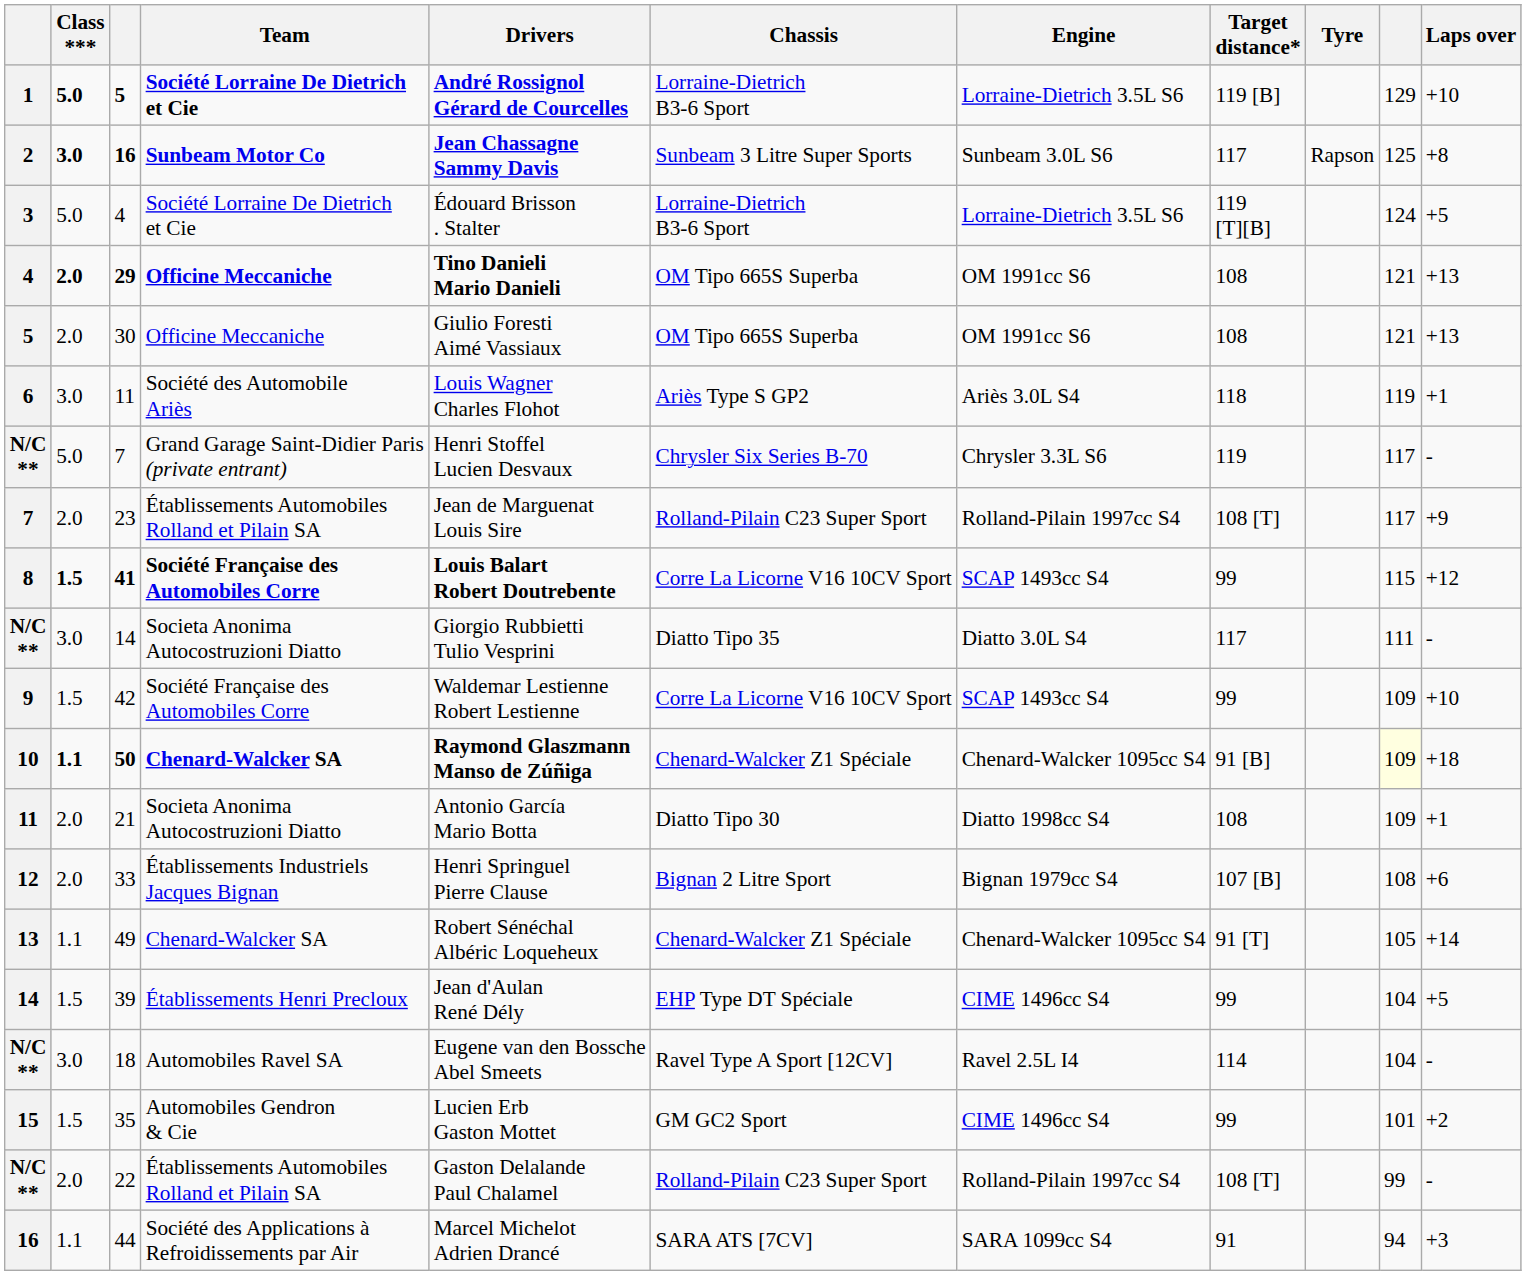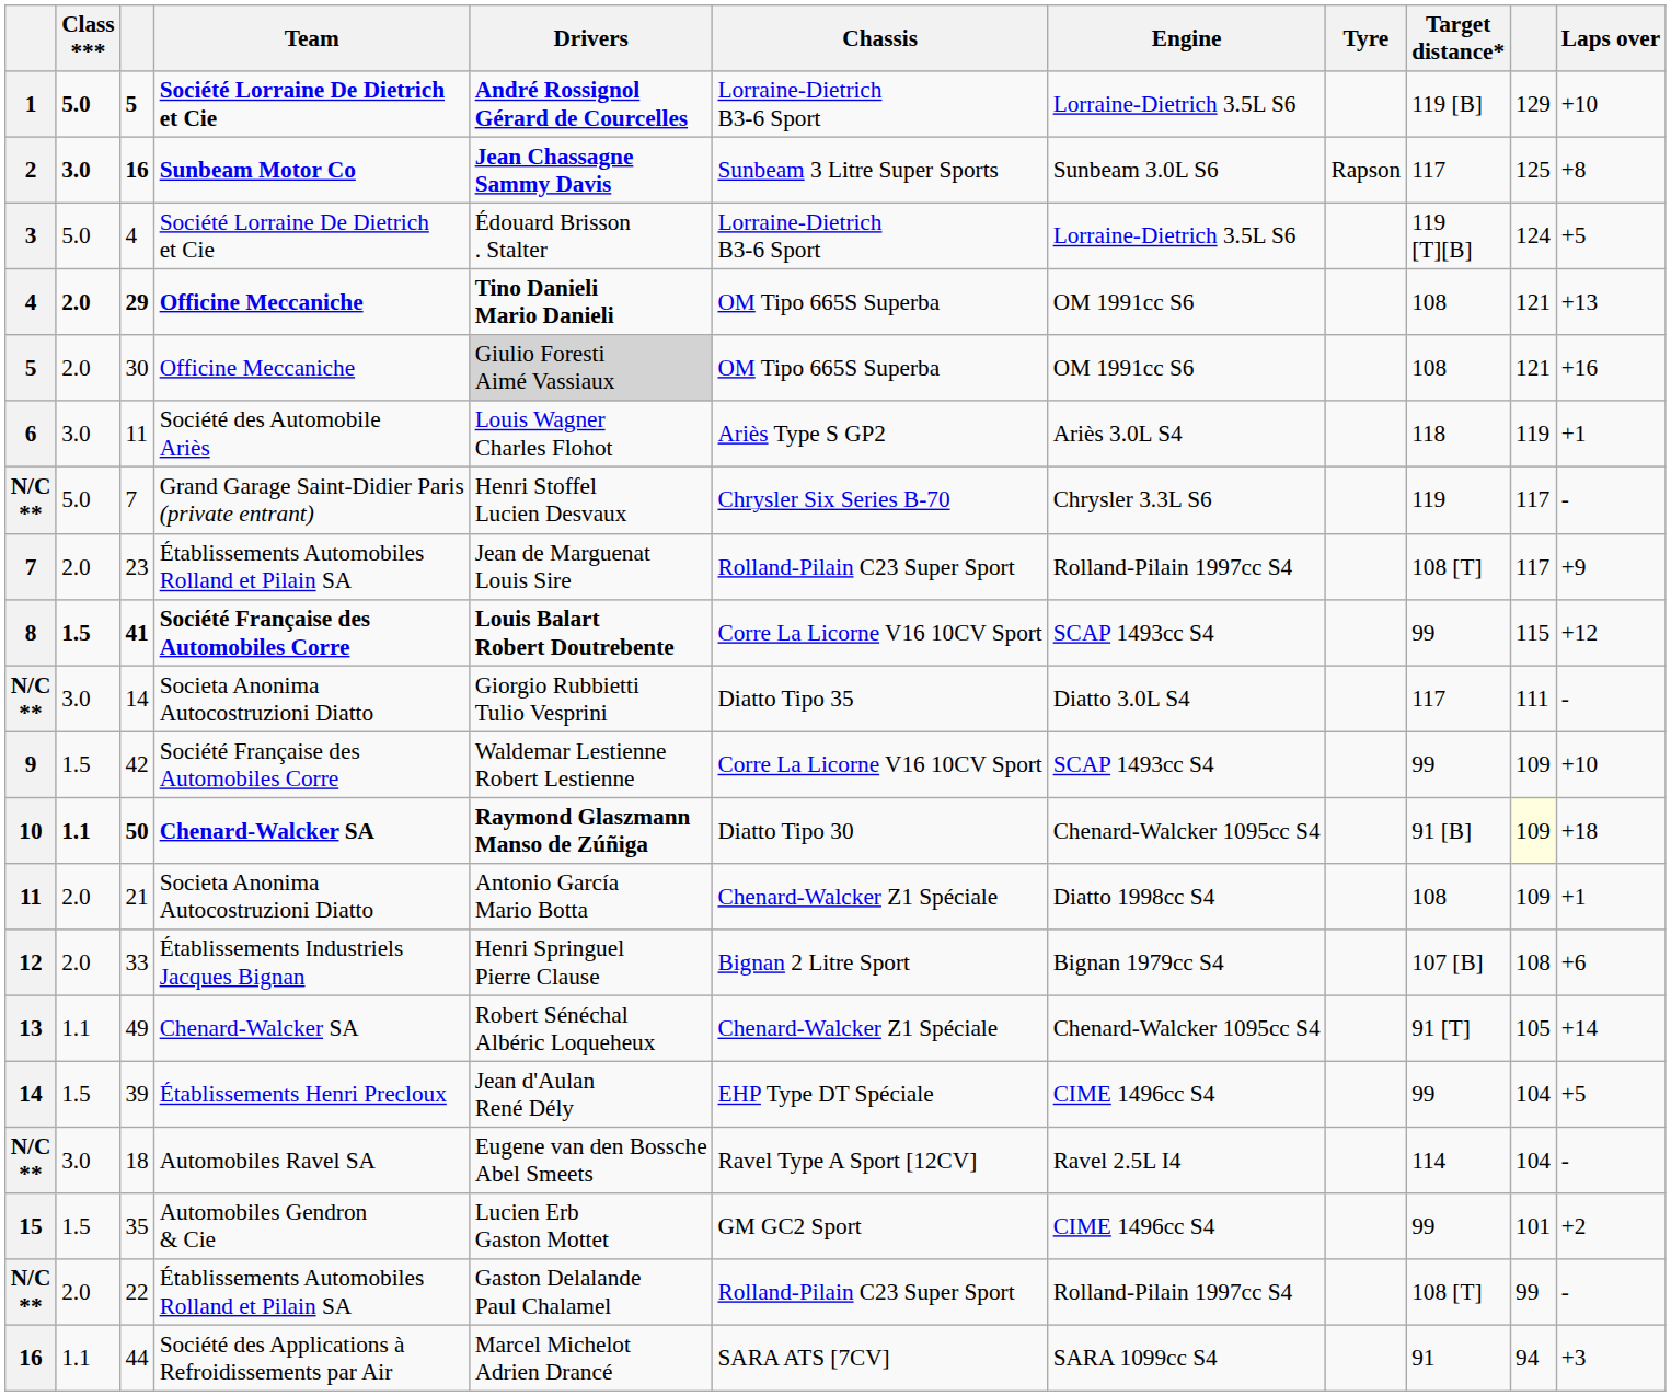 <table class="wikitable" style="font-size: 95%;">
 <tr>
 <th></th>
 <th>Class<br>***</th>
 <th></th>
 <th>Team</th>
 <th>Drivers</th>
 <th>Chassis</th>
 <th>Engine</th>
+<th>Tyre</th>
 <th>Target<br>distance*</th>
-<th>Tyre</th>
 <th></th>
 <th>Laps over</th>
 </tr>
 <tr>
 <th><strong>1</strong></th>
 <td><strong>5.0</strong></td>
 <td><strong>5</strong></td>
 <td><strong> <a href='#'>Société Lorraine De Dietrich</a><br>et Cie</strong></td>
 <td><strong> <a href='#'>André Rossignol</a><br> <a href='#'>Gérard de Courcelles</a></strong></td>
 <td><a href='#'>Lorraine-Dietrich</a><br> B3-6 Sport</td>
 <td><a href='#'>Lorraine-Dietrich</a> 3.5L S6</td>
+<td></td>
 <td>119 [B]</td>
-<td></td>
 <td>129</td>
 <td>+10</td>
 </tr>
 <tr>
 <th><strong>2</strong></th>
 <td><strong>3.0</strong></td>
 <td><strong>16</strong></td>
 <td><strong> <a href='#'>Sunbeam Motor Co</a></strong></td>
 <td><strong> <a href='#'>Jean Chassagne</a><br> <a href='#'>Sammy Davis</a></strong></td>
 <td><a href='#'>Sunbeam</a> 3 Litre Super Sports</td>
 <td>Sunbeam 3.0L S6</td>
+<td>Rapson</td>
 <td>117</td>
-<td>Rapson</td>
 <td>125</td>
 <td>+8</td>
 </tr>
 <tr>
 <th>3</th>
 <td>5.0</td>
 <td>4</td>
 <td> <a href='#'>Société Lorraine De Dietrich</a><br>et Cie</td>
 <td> Édouard Brisson<br>  . Stalter</td>
 <td><a href='#'>Lorraine-Dietrich</a><br> B3-6 Sport</td>
 <td><a href='#'>Lorraine-Dietrich</a> 3.5L S6</td>
+<td></td>
 <td>119<br>[T][B]</td>
-<td></td>
 <td>124</td>
 <td>+5</td>
 </tr>
 <tr>
 <th><strong>4</strong></th>
 <td><strong>2.0</strong></td>
 <td><strong>29</strong></td>
 <td><strong> <a href='#'>Officine Meccaniche</a></strong></td>
 <td><strong> Tino Danieli<br> Mario Danieli</strong></td>
 <td><a href='#'>OM</a> Tipo 665S Superba</td>
 <td>OM 1991cc S6</td>
+<td></td>
 <td>108</td>
-<td></td>
 <td>121</td>
 <td>+13</td>
 </tr>
 <tr>
 <th>5</th>
 <td>2.0</td>
 <td>30</td>
 <td> <a href='#'>Officine Meccaniche</a></td>
-<td> Giulio Foresti<br> Aimé Vassiaux</td>
+<td style="background: lightgrey;"> Giulio Foresti<br> Aimé Vassiaux</td>
 <td><a href='#'>OM</a> Tipo 665S Superba</td>
 <td>OM 1991cc S6</td>
+<td></td>
 <td>108</td>
-<td></td>
 <td>121</td>
-<td>+13</td>
+<td>+16</td>
 </tr>
 <tr>
 <th>6</th>
 <td>3.0</td>
 <td>11</td>
 <td> Société des Automobile<br> <a href='#'>Ariès</a></td>
 <td> <a href='#'>Louis Wagner</a><br> Charles Flohot</td>
 <td><a href='#'>Ariès</a> Type S GP2</td>
 <td>Ariès 3.0L S4</td>
+<td></td>
 <td>118</td>
-<td></td>
 <td>119</td>
 <td>+1</td>
 </tr>
 <tr>
 <th>N/C<br>**</th>
 <td>5.0</td>
 <td>7</td>
 <td> Grand Garage Saint-Didier Paris<br><em>(private entrant)</em></td>
 <td> Henri Stoffel<br> Lucien Desvaux</td>
 <td><a href='#'>Chrysler Six Series B-70</a></td>
 <td>Chrysler 3.3L S6</td>
+<td></td>
 <td>119</td>
-<td></td>
 <td>117</td>
 <td>-</td>
 </tr>
 <tr>
 <th>7</th>
 <td>2.0</td>
 <td>23</td>
 <td> Établissements Automobiles<br><a href='#'>Rolland et Pilain</a> SA</td>
 <td> Jean de Marguenat<br> Louis Sire</td>
 <td><a href='#'>Rolland-Pilain</a> C23 Super Sport</td>
 <td>Rolland-Pilain 1997cc S4</td>
+<td></td>
 <td>108 [T]</td>
-<td></td>
 <td>117</td>
 <td>+9</td>
 </tr>
 <tr>
 <th><strong>8</strong></th>
 <td><strong>1.5</strong></td>
 <td><strong>41</strong></td>
 <td><strong> Société Française des<br><a href='#'>Automobiles Corre</a></strong></td>
 <td><strong> Louis Balart<br> Robert Doutrebente</strong></td>
 <td><a href='#'>Corre La Licorne</a> V16 10CV Sport</td>
 <td><a href='#'>SCAP</a> 1493cc S4</td>
+<td></td>
 <td>99</td>
-<td></td>
 <td>115</td>
 <td>+12</td>
 </tr>
 <tr>
 <th>N/C<br>**</th>
 <td>3.0</td>
 <td>14</td>
 <td> Societa Anonima<br>Autocostruzioni Diatto</td>
 <td> Giorgio Rubbietti<br> Tulio Vesprini</td>
 <td>Diatto Tipo 35</td>
 <td>Diatto 3.0L S4</td>
+<td></td>
 <td>117</td>
-<td></td>
 <td>111</td>
 <td>-</td>
 </tr>
 <tr>
 <th>9</th>
 <td>1.5</td>
 <td>42</td>
 <td> Société Française des<br><a href='#'>Automobiles Corre</a></td>
 <td> Waldemar Lestienne<br> Robert Lestienne</td>
 <td><a href='#'>Corre La Licorne</a> V16 10CV Sport</td>
 <td><a href='#'>SCAP</a> 1493cc S4</td>
+<td></td>
 <td>99</td>
-<td></td>
 <td>109</td>
 <td>+10</td>
 </tr>
 <tr>
 <th><strong>10</strong></th>
 <td><strong>1.1</strong></td>
 <td><strong>50</strong></td>
 <td><strong> <a href='#'>Chenard-Walcker</a> SA</strong></td>
 <td><strong> Raymond Glaszmann<br> Manso de Zúñiga</strong></td>
-<td><a href='#'>Chenard-Walcker</a> Z1 Spéciale</td>
+<td>Diatto Tipo 30</td>
 <td>Chenard-Walcker 1095cc S4</td>
+<td></td>
 <td>91 [B]</td>
-<td></td>
 <td style="background: lightyellow;">109</td>
 <td>+18</td>
 </tr>
 <tr>
 <th>11</th>
 <td>2.0</td>
 <td>21</td>
 <td> Societa Anonima<br>Autocostruzioni Diatto</td>
 <td> Antonio García<br> Mario Botta</td>
-<td>Diatto Tipo 30</td>
+<td><a href='#'>Chenard-Walcker</a> Z1 Spéciale</td>
 <td>Diatto 1998cc S4</td>
+<td></td>
 <td>108</td>
-<td></td>
 <td>109</td>
 <td>+1</td>
 </tr>
 <tr>
 <th>12</th>
 <td>2.0</td>
 <td>33</td>
 <td> Établissements Industriels<br><a href='#'>Jacques Bignan</a></td>
 <td> Henri Springuel<br> Pierre Clause</td>
 <td><a href='#'>Bignan</a> 2 Litre Sport</td>
 <td>Bignan 1979cc S4</td>
+<td></td>
 <td>107 [B]</td>
-<td></td>
 <td>108</td>
 <td>+6</td>
 </tr>
 <tr>
 <th>13</th>
 <td>1.1</td>
 <td>49</td>
 <td> <a href='#'>Chenard-Walcker</a> SA</td>
 <td> Robert Sénéchal<br> Albéric Loqueheux</td>
 <td><a href='#'>Chenard-Walcker</a> Z1 Spéciale</td>
 <td>Chenard-Walcker 1095cc S4</td>
+<td></td>
 <td>91 [T]</td>
-<td></td>
 <td>105</td>
 <td>+14</td>
 </tr>
 <tr>
 <th>14</th>
 <td>1.5</td>
 <td>39</td>
 <td> <a href='#'>Établissements Henri Precloux</a></td>
 <td> Jean d'Aulan<br> René Dély</td>
 <td><a href='#'>EHP</a> Type DT Spéciale</td>
 <td><a href='#'>CIME</a> 1496cc S4</td>
+<td></td>
 <td>99</td>
-<td></td>
 <td>104</td>
 <td>+5</td>
 </tr>
 <tr>
 <th>N/C<br>**</th>
 <td>3.0</td>
 <td>18</td>
 <td> Automobiles Ravel SA</td>
 <td> Eugene van den Bossche<br> Abel Smeets</td>
 <td>Ravel Type A Sport [12CV]</td>
 <td>Ravel 2.5L I4</td>
+<td></td>
 <td>114</td>
-<td></td>
 <td>104</td>
 <td>-</td>
 </tr>
 <tr>
 <th>15</th>
 <td>1.5</td>
 <td>35</td>
 <td> Automobiles Gendron<br>& Cie</td>
 <td> Lucien Erb<br> Gaston Mottet</td>
 <td>GM GC2 Sport</td>
 <td><a href='#'>CIME</a> 1496cc S4</td>
+<td></td>
 <td>99</td>
-<td></td>
 <td>101</td>
 <td>+2</td>
 </tr>
 <tr>
 <th>N/C<br>**</th>
 <td>2.0</td>
 <td>22</td>
 <td> Établissements Automobiles<br><a href='#'>Rolland et Pilain</a> SA</td>
 <td> Gaston Delalande<br> Paul Chalamel</td>
 <td><a href='#'>Rolland-Pilain</a> C23 Super Sport</td>
 <td>Rolland-Pilain 1997cc S4</td>
+<td></td>
 <td>108 [T]</td>
-<td></td>
 <td>99</td>
 <td>-</td>
 </tr>
 <tr>
 <th>16</th>
 <td>1.1</td>
 <td>44</td>
 <td> Société des Applications à<br>Refroidissements par Air</td>
 <td> Marcel Michelot<br> Adrien Drancé</td>
 <td>SARA ATS  [7CV]</td>
 <td>SARA 1099cc S4</td>
+<td></td>
 <td>91</td>
-<td></td>
 <td>94</td>
 <td>+3</td>
 </tr>
 </table>
